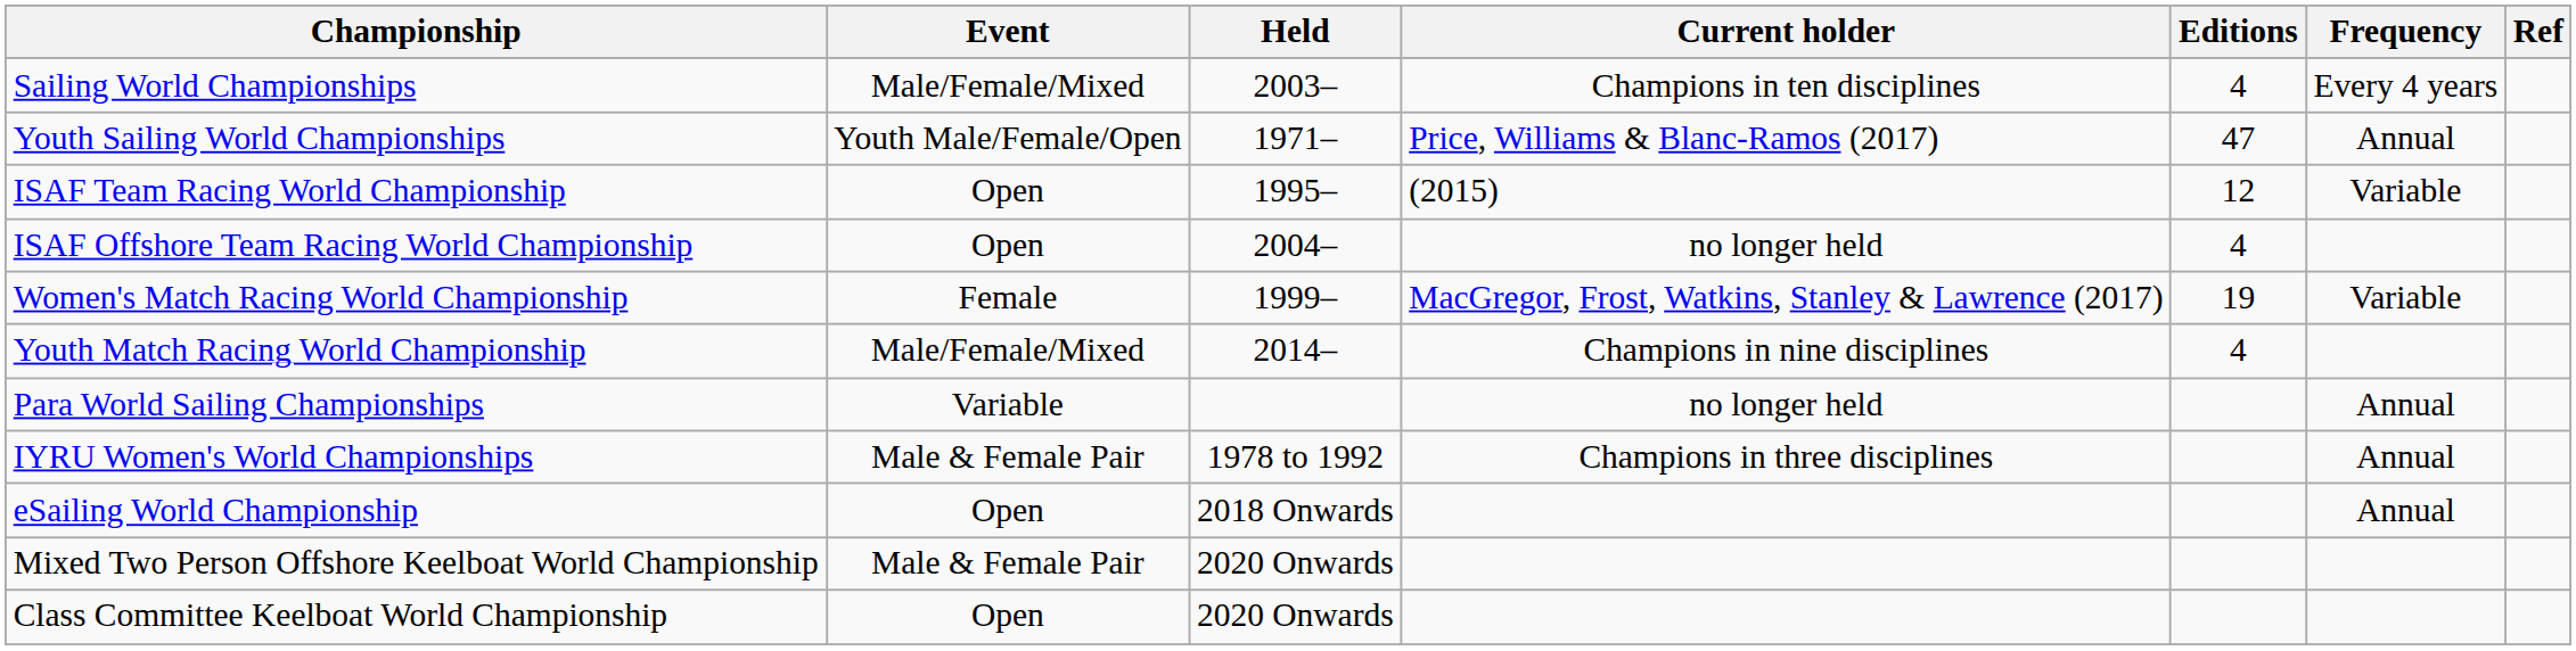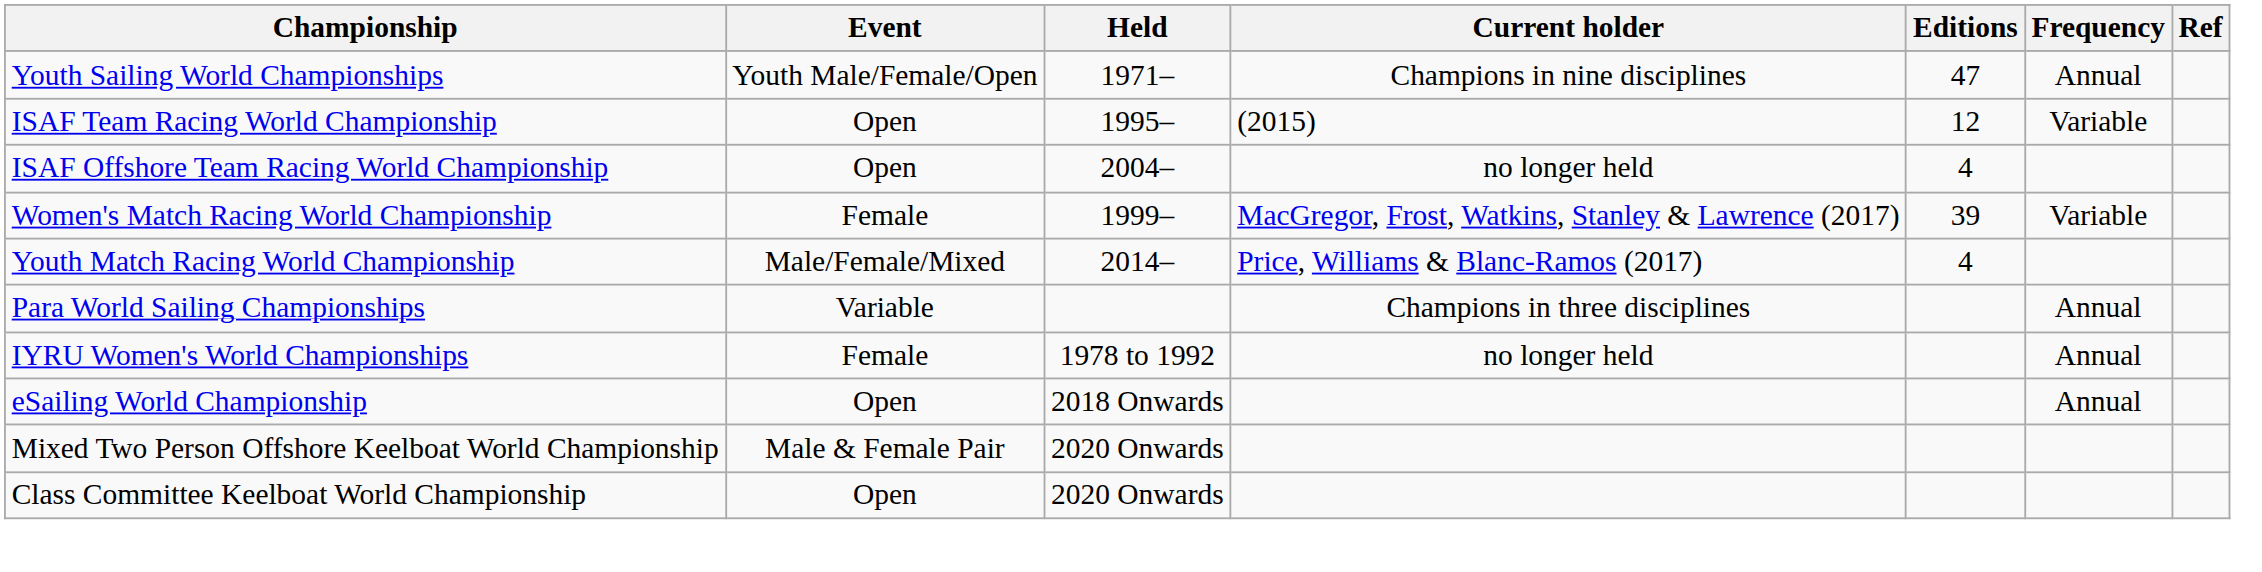 <table class="wikitable sortable" style="text-align:center;">
 <tr>
 <th>Championship</th>
 <th>Event</th>
 <th>Held</th>
 <th>Current holder</th>
 <th>Editions</th>
 <th>Frequency</th>
 <th>Ref</th>
 </tr>
 <tr>
-<td align=left><a href='#'>Sailing World Championships</a></td>
-<td>Male/Female/Mixed</td>
-<td>2003–</td>
-<td>Champions in ten disciplines</td>
-<td>4</td>
-<td>Every 4 years</td>
-<td></td>
-</tr>
-<tr>
 <td align=left><a href='#'>Youth Sailing World Championships</a></td>
 <td>Youth Male/Female/Open</td>
 <td>1971–</td>
-<td align=left> <a href='#'>Price</a>, <a href='#'>Williams</a> & <a href='#'>Blanc-Ramos</a> (2017)</td>
+<td>Champions in nine disciplines</td>
 <td>47</td>
 <td>Annual</td>
 <td></td>
 </tr>
 <tr>
 <td align=left><a href='#'>ISAF Team Racing World Championship</a></td>
 <td>Open</td>
 <td>1995–</td>
 <td align=left> (2015)</td>
 <td>12</td>
 <td>Variable</td>
 <td></td>
 </tr>
 <tr>
 <td align=left><a href='#'>ISAF Offshore Team Racing World Championship</a></td>
 <td>Open</td>
 <td>2004–</td>
 <td>no longer held</td>
 <td>4</td>
 <td></td>
 </tr>
 <tr>
 <td align=left><a href='#'>Women's Match Racing World Championship</a></td>
 <td>Female</td>
 <td>1999–</td>
 <td align=left> <a href='#'>MacGregor</a>, <a href='#'>Frost</a>, <a href='#'>Watkins</a>, <a href='#'>Stanley</a> & <a href='#'>Lawrence</a> (2017)</td>
-<td>19</td>
+<td>39</td>
 <td>Variable</td>
 <td></td>
 </tr>
 <tr>
 <td align=left><a href='#'>Youth Match Racing World Championship</a></td>
 <td>Male/Female/Mixed</td>
 <td>2014–</td>
-<td>Champions in nine disciplines</td>
+<td align=left> <a href='#'>Price</a>, <a href='#'>Williams</a> & <a href='#'>Blanc-Ramos</a> (2017)</td>
 <td>4</td>
 <td></td>
 <td></td>
 </tr>
 <tr>
 <td align=left><a href='#'>Para World Sailing Championships</a></td>
 <td>Variable</td>
 <td></td>
-<td>no longer held</td>
+<td>Champions in three disciplines</td>
 <td></td>
 <td>Annual</td>
 <td></td>
 </tr>
 <tr>
 <td align=left><a href='#'>IYRU Women's World Championships</a></td>
-<td>Male & Female Pair</td>
+<td>Female</td>
 <td>1978 to 1992</td>
-<td>Champions in three disciplines</td>
+<td>no longer held</td>
 <td></td>
 <td>Annual</td>
 <td></td>
 </tr>
 <tr>
 <td align=left><a href='#'>eSailing World Championship</a></td>
 <td>Open</td>
 <td>2018 Onwards</td>
 <td></td>
 <td></td>
 <td>Annual</td>
 <td></td>
 </tr>
 <tr>
 <td align=left>Mixed Two Person Offshore Keelboat World Championship</td>
 <td>Male & Female Pair</td>
 <td>2020 Onwards</td>
 <td></td>
 <td></td>
 <td></td>
 <td></td>
 </tr>
 <tr>
 <td align=left>Class Committee Keelboat World Championship</td>
 <td>Open</td>
 <td>2020 Onwards</td>
 <td></td>
 <td></td>
 <td></td>
 <td></td>
 </tr>
 </table>
